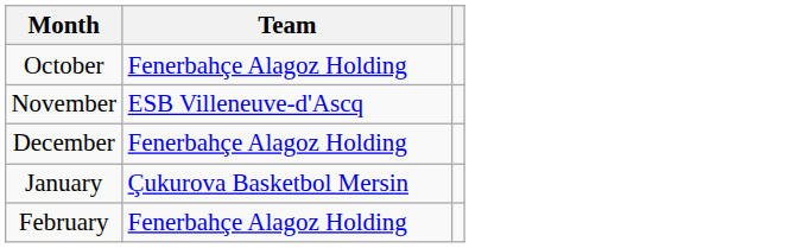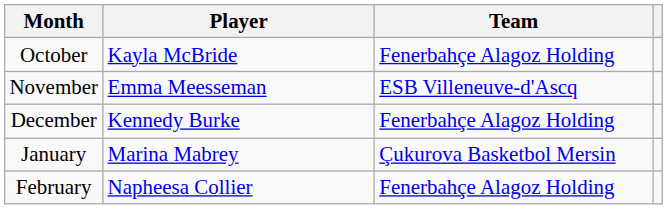 <table class="wikitable" style="text-align: center;">
 <tr>
 <th>Month</th>
+<th style="width:200px;">Player</th>
 <th style="width:205px;">Team</th>
 <th></th>
 </tr>
 <tr>
 <td>October</td>
+<td align=left> <a href='#'>Kayla McBride</a></td>
 <td align=left> <a href='#'>Fenerbahçe Alagoz Holding</a></td>
 <td></td>
 </tr>
 <tr>
 <td>November</td>
+<td align=left> <a href='#'>Emma Meesseman</a></td>
 <td align=left> <a href='#'>ESB Villeneuve-d'Ascq</a></td>
 <td></td>
 </tr>
 <tr>
 <td>December</td>
+<td align=left> <a href='#'>Kennedy Burke</a></td>
 <td align=left> <a href='#'>Fenerbahçe Alagoz Holding</a></td>
 <td></td>
 </tr>
 <tr>
 <td>January</td>
+<td align=left> <a href='#'>Marina Mabrey</a></td>
 <td align=left> <a href='#'>Çukurova Basketbol Mersin</a></td>
 <td></td>
 </tr>
 <tr>
 <td>February</td>
+<td align=left> <a href='#'>Napheesa Collier</a></td>
 <td align=left> <a href='#'>Fenerbahçe Alagoz Holding</a></td>
 <td></td>
 </tr>
 </table>
